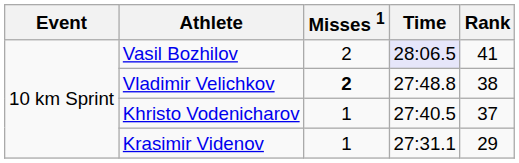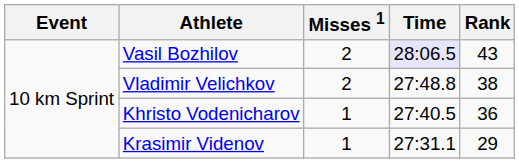 <table class="wikitable" style="font-size:90%">
 <tr>
 <th>Event</th>
 <th>Athlete</th>
 <th>Misses <sup>1</sup></th>
 <th>Time</th>
 <th>Rank</th>
 </tr>
 <tr>
 <td rowspan="4">10 km Sprint</td>
 <td><a href='#'>Vasil Bozhilov</a></td>
 <td align="center">2</td>
 <td align="center" style="background: lavender;">28:06.5</td>
-<td align="center">41</td>
+<td align="center">43</td>
 </tr>
 <tr>
 <td><a href='#'>Vladimir Velichkov</a></td>
-<td align="center"><strong>2</strong></td>
+<td align="center">2</td>
 <td align="center">27:48.8</td>
 <td align="center">38</td>
 </tr>
 <tr>
 <td><a href='#'>Khristo Vodenicharov</a></td>
 <td align="center">1</td>
 <td align="center">27:40.5</td>
-<td align="center">37</td>
+<td align="center">36</td>
 </tr>
 <tr>
 <td><a href='#'>Krasimir Videnov</a></td>
 <td align="center">1</td>
 <td align="center">27:31.1</td>
 <td align="center">29</td>
 </tr>
 </table>
